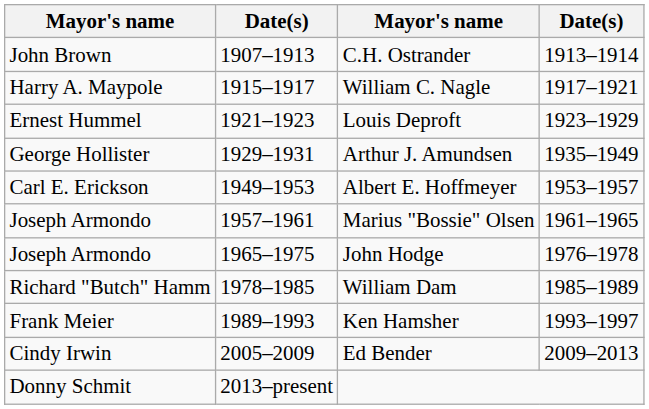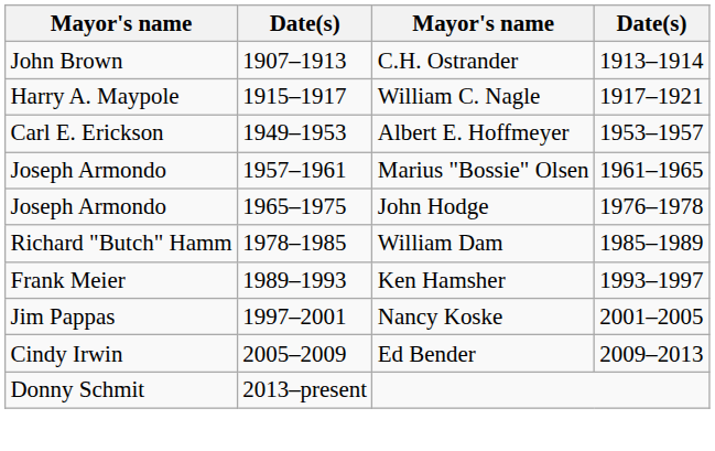 <table class="wikitable">
 <tr>
 <th>Mayor's name</th>
 <th>Date(s)</th>
 <th>Mayor's name</th>
 <th>Date(s)</th>
 </tr>
 <tr>
 <td>John Brown</td>
 <td>1907–1913</td>
 <td>C.H. Ostrander</td>
 <td>1913–1914</td>
 </tr>
 <tr>
 <td>Harry A. Maypole</td>
 <td>1915–1917</td>
 <td>William C. Nagle</td>
 <td>1917–1921</td>
-</tr>
-<tr>
-<td>Ernest Hummel</td>
-<td>1921–1923</td>
-<td>Louis Deproft</td>
-<td>1923–1929</td>
-</tr>
-<tr>
-<td>George Hollister</td>
-<td>1929–1931</td>
-<td>Arthur J. Amundsen</td>
-<td>1935–1949</td>
 </tr>
 <tr>
 <td>Carl E. Erickson</td>
 <td>1949–1953</td>
 <td>Albert E. Hoffmeyer</td>
 <td>1953–1957</td>
 </tr>
 <tr>
 <td>Joseph Armondo</td>
 <td>1957–1961</td>
 <td>Marius "Bossie" Olsen</td>
 <td>1961–1965</td>
 </tr>
 <tr>
 <td>Joseph Armondo</td>
 <td>1965–1975</td>
 <td>John Hodge</td>
 <td>1976–1978</td>
 </tr>
 <tr>
 <td>Richard "Butch" Hamm</td>
 <td>1978–1985</td>
 <td>William Dam</td>
 <td>1985–1989</td>
 </tr>
 <tr>
 <td>Frank Meier</td>
 <td>1989–1993</td>
 <td>Ken Hamsher</td>
 <td>1993–1997</td>
 </tr>
 <tr>
+<td>Jim Pappas</td>
+<td>1997–2001</td>
+<td>Nancy Koske</td>
+<td>2001–2005</td>
+</tr>
+<tr>
 <td>Cindy Irwin</td>
 <td>2005–2009</td>
 <td>Ed Bender</td>
 <td>2009–2013</td>
 </tr>
 <tr>
 <td>Donny Schmit</td>
 <td>2013–present</td>
 </tr>
 </table>
